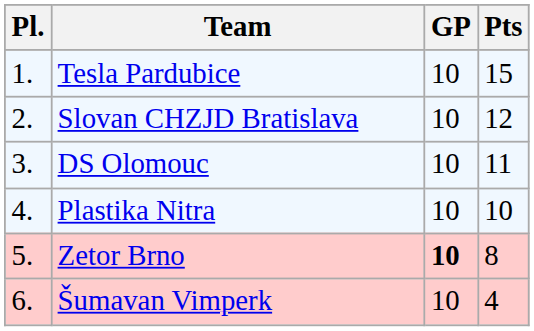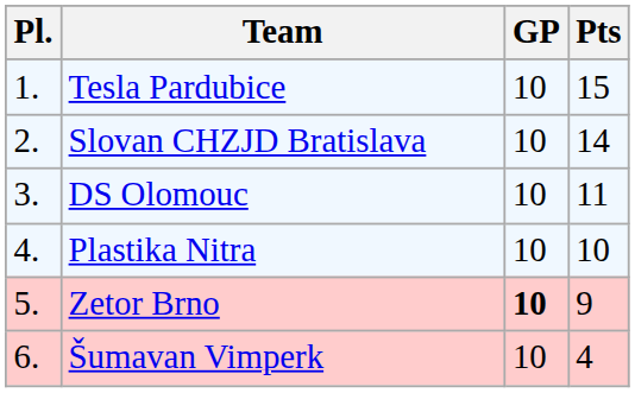 <table class="wikitable">
 <tr>
 <th>Pl.</th>
 <th width="200">Team</th>
 <th>GP</th>
 <th>Pts</th>
 </tr>
 <tr bgcolor="#f0f8ff">
 <td>1.</td>
 <td><a href='#'>Tesla Pardubice</a></td>
 <td>10</td>
 <td>15</td>
 </tr>
 <tr bgcolor="#f0f8ff">
 <td>2.</td>
 <td><a href='#'>Slovan CHZJD Bratislava</a></td>
 <td>10</td>
-<td>12</td>
+<td>14</td>
 </tr>
 <tr bgcolor="#f0f8ff">
 <td>3.</td>
 <td><a href='#'>DS Olomouc</a></td>
 <td>10</td>
 <td>11</td>
 </tr>
 <tr bgcolor="#f0f8ff">
 <td>4.</td>
 <td><a href='#'>Plastika Nitra</a></td>
 <td>10</td>
 <td>10</td>
 </tr>
 <tr bgcolor="#ffcccc">
 <td>5.</td>
 <td><a href='#'>Zetor Brno</a></td>
 <td><strong>10</strong></td>
-<td>8</td>
+<td>9</td>
 </tr>
 <tr bgcolor="#ffcccc">
 <td>6.</td>
 <td><a href='#'>Šumavan Vimperk</a></td>
 <td>10</td>
 <td>4</td>
 </tr>
 </table>
